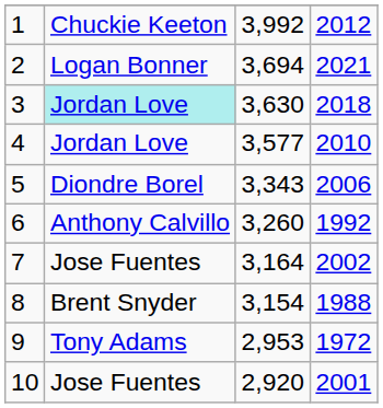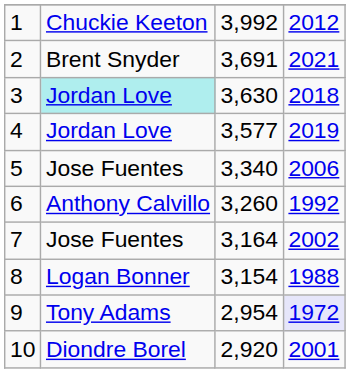 <table class="wikitable">
 <tr>
 </tr>
 <tr>
 <td>1</td>
 <td><a href='#'>Chuckie Keeton</a></td>
 <td><abbr>3,992</abbr></td>
 <td><a href='#'>2012</a></td>
 </tr>
 <tr>
 <td>2</td>
-<td><a href='#'>Logan Bonner</a></td>
-<td><abbr>3,694</abbr></td>
+<td>Brent Snyder</td>
+<td><abbr>3,691</abbr></td>
 <td><a href='#'>2021</a></td>
 </tr>
 <tr>
 <td>3</td>
 <td style="background: paleturquoise;"><a href='#'>Jordan Love</a></td>
 <td><abbr>3,630</abbr></td>
 <td><a href='#'>2018</a></td>
 </tr>
 <tr>
 <td>4</td>
 <td><a href='#'>Jordan Love</a></td>
 <td><abbr>3,577</abbr></td>
-<td><a href='#'>2010</a></td>
+<td><a href='#'>2019</a></td>
 </tr>
 <tr>
 <td>5</td>
-<td><a href='#'>Diondre Borel</a></td>
-<td><abbr>3,343</abbr></td>
+<td>Jose Fuentes</td>
+<td><abbr>3,340</abbr></td>
 <td><a href='#'>2006</a></td>
 </tr>
 <tr>
 <td>6</td>
 <td><a href='#'>Anthony Calvillo</a></td>
 <td><abbr>3,260</abbr></td>
 <td><a href='#'>1992</a></td>
 </tr>
 <tr>
 <td>7</td>
 <td>Jose Fuentes</td>
 <td><abbr>3,164</abbr></td>
 <td><a href='#'>2002</a></td>
 </tr>
 <tr>
 <td>8</td>
-<td>Brent Snyder</td>
+<td><a href='#'>Logan Bonner</a></td>
 <td><abbr>3,154</abbr></td>
 <td><a href='#'>1988</a></td>
 </tr>
 <tr>
 <td>9</td>
 <td><a href='#'>Tony Adams</a></td>
-<td><abbr>2,953</abbr></td>
-<td><a href='#'>1972</a></td>
+<td><abbr>2,954</abbr></td>
+<td style="background: lavender;"><a href='#'>1972</a></td>
 </tr>
 <tr>
 <td>10</td>
-<td>Jose Fuentes</td>
+<td><a href='#'>Diondre Borel</a></td>
 <td><abbr>2,920</abbr></td>
 <td><a href='#'>2001</a></td>
 </tr>
 </table>
